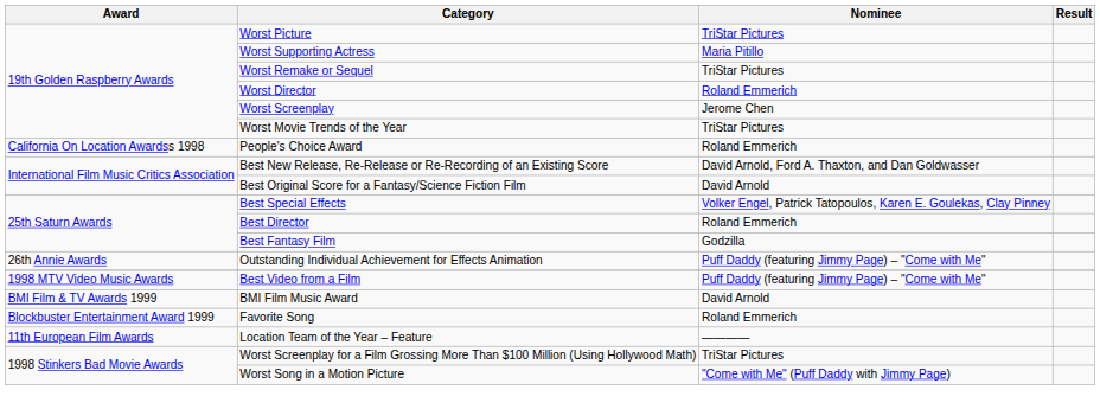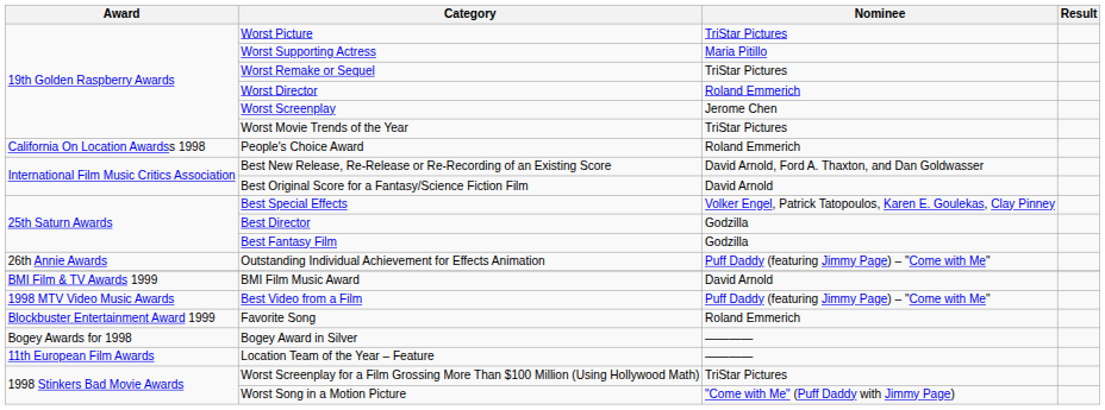 <table class="wikitable sortable">
 <tr>
 <th>Award</th>
 <th>Category</th>
 <th>Nominee</th>
 <th>Result</th>
 </tr>
 <tr>
 <td rowspan=6><a href='#'>19th Golden Raspberry Awards</a></td>
 <td><a href='#'>Worst Picture</a></td>
 <td><a href='#'>TriStar Pictures</a></td>
 <td></td>
 </tr>
 <tr>
 <td><a href='#'>Worst Supporting Actress</a></td>
 <td><a href='#'>Maria Pitillo</a></td>
 <td></td>
 </tr>
 <tr>
 <td><a href='#'>Worst Remake or Sequel</a></td>
 <td>TriStar Pictures</td>
 <td></td>
 </tr>
 <tr>
 <td><a href='#'>Worst Director</a></td>
 <td><a href='#'>Roland Emmerich</a></td>
 <td></td>
 </tr>
 <tr>
 <td><a href='#'>Worst Screenplay</a></td>
 <td>Jerome Chen</td>
 <td></td>
 </tr>
 <tr>
 <td>Worst Movie Trends of the Year</td>
 <td>TriStar Pictures</td>
 <td></td>
 </tr>
 <tr>
 <td><a href='#'>California On Location Awards</a>s 1998</td>
 <td>People's Choice Award</td>
 <td>Roland Emmerich</td>
 <td></td>
 </tr>
 <tr>
 <td rowspan=2><a href='#'>International Film Music Critics Association</a></td>
 <td>Best New Release, Re-Release or Re-Recording of an Existing Score</td>
 <td>David Arnold, Ford A. Thaxton, and Dan Goldwasser</td>
 <td></td>
 </tr>
 <tr>
 <td>Best Original Score for a Fantasy/Science Fiction Film</td>
 <td>David Arnold</td>
 <td></td>
 </tr>
 <tr>
 <td rowspan=3><a href='#'>25th Saturn Awards</a></td>
 <td><a href='#'>Best Special Effects</a></td>
 <td><a href='#'>Volker Engel</a>, Patrick Tatopoulos, <a href='#'>Karen E. Goulekas</a>, <a href='#'>Clay Pinney</a></td>
 <td></td>
 </tr>
 <tr>
 <td><a href='#'>Best Director</a></td>
-<td>Roland Emmerich</td>
+<td>Godzilla</td>
 <td></td>
 </tr>
 <tr>
 <td><a href='#'>Best Fantasy Film</a></td>
 <td>Godzilla</td>
 <td></td>
 </tr>
 <tr>
 <td>26th <a href='#'>Annie Awards</a></td>
 <td>Outstanding Individual Achievement for Effects Animation</td>
 <td><a href='#'>Puff Daddy</a> (featuring <a href='#'>Jimmy Page</a>) – "<a href='#'>Come with Me</a>"</td>
 <td></td>
 </tr>
 <tr>
 </tr>
 <tr>
+<td><a href='#'>BMI Film & TV Awards</a> 1999</td>
+<td>BMI Film Music Award</td>
+<td>David Arnold</td>
+<td></td>
+</tr>
+<tr>
 <td><a href='#'>1998 MTV Video Music Awards</a></td>
 <td><a href='#'>Best Video from a Film</a></td>
 <td><a href='#'>Puff Daddy</a> (featuring <a href='#'>Jimmy Page</a>) – "<a href='#'>Come with Me</a>"</td>
 <td></td>
 </tr>
 <tr>
-<td><a href='#'>BMI Film & TV Awards</a> 1999</td>
-<td>BMI Film Music Award</td>
-<td>David Arnold</td>
+<td><a href='#'>Blockbuster Entertainment Award</a> 1999</td>
+<td>Favorite Song</td>
+<td>Roland Emmerich</td>
 <td></td>
 </tr>
 <tr>
-<td><a href='#'>Blockbuster Entertainment Award</a> 1999</td>
-<td>Favorite Song</td>
-<td>Roland Emmerich</td>
+<td>Bogey Awards for 1998</td>
+<td>Bogey Award in Silver</td>
+<td>————</td>
 <td></td>
 </tr>
 <tr>
 <td><a href='#'>11th European Film Awards</a></td>
 <td>Location Team of the Year – Feature</td>
 <td>————</td>
 <td></td>
 </tr>
 <tr>
 <td rowspan=2>1998 <a href='#'>Stinkers Bad Movie Awards</a></td>
 <td>Worst Screenplay for a Film Grossing More Than $100 Million (Using Hollywood Math)</td>
 <td>TriStar Pictures</td>
 <td></td>
 </tr>
 <tr>
 <td>Worst Song in a Motion Picture</td>
 <td><a href='#'>"Come with Me"</a> (<a href='#'>Puff Daddy</a> with <a href='#'>Jimmy Page</a>)</td>
 <td></td>
 </tr>
 </table>
